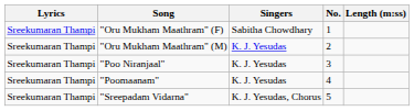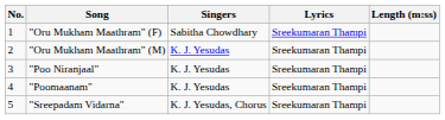 <table class="wikitable" style="font-size:95%;">
 <tr>
-<th>Lyrics</th>
+<th>No.</th>
 <th>Song</th>
 <th>Singers</th>
-<th>No.</th>
+<th>Lyrics</th>
 <th>Length (m:ss)</th>
 </tr>
 <tr>
-<td><a href='#'>Sreekumaran Thampi</a></td>
+<td>1</td>
 <td>"Oru Mukham Maathram" (F)</td>
 <td>Sabitha Chowdhary</td>
-<td>1</td>
+<td><a href='#'>Sreekumaran Thampi</a></td>
 <td></td>
 </tr>
 <tr>
-<td>Sreekumaran Thampi</td>
+<td>2</td>
 <td>"Oru Mukham Maathram" (M)</td>
 <td><a href='#'>K. J. Yesudas</a></td>
-<td>2</td>
+<td>Sreekumaran Thampi</td>
 <td></td>
 </tr>
 <tr>
-<td>Sreekumaran Thampi</td>
+<td>3</td>
 <td>"Poo Niranjaal"</td>
 <td>K. J. Yesudas</td>
-<td>3</td>
+<td>Sreekumaran Thampi</td>
 <td></td>
 </tr>
 <tr>
-<td>Sreekumaran Thampi</td>
+<td>4</td>
 <td>"Poomaanam"</td>
 <td>K. J. Yesudas</td>
-<td>4</td>
+<td>Sreekumaran Thampi</td>
 <td></td>
 </tr>
 <tr>
-<td>Sreekumaran Thampi</td>
+<td>5</td>
 <td>"Sreepadam Vidarna"</td>
 <td>K. J. Yesudas, Chorus</td>
-<td>5</td>
+<td>Sreekumaran Thampi</td>
 <td></td>
 </tr>
 </table>
